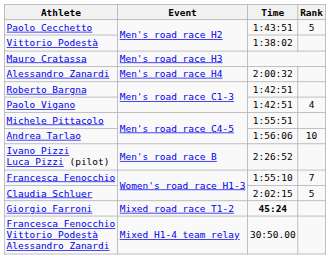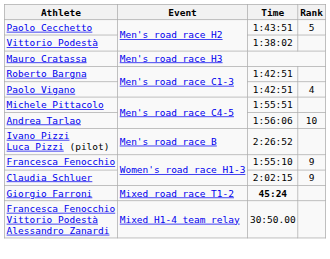 <table class=wikitable>
 <tr>
 <th>Athlete</th>
 <th>Event</th>
 <th>Time</th>
 <th>Rank</th>
 </tr>
 <tr>
 <td><a href='#'>Paolo Cecchetto</a></td>
 <td rowspan="2"><a href='#'>Men's road race H2</a></td>
 <td align="center">1:43:51</td>
 <td align="center">5</td>
 </tr>
 <tr>
 <td><a href='#'>Vittorio Podestà</a></td>
 <td align="center">1:38:02</td>
 <td align="center"></td>
 </tr>
 <tr>
 <td><a href='#'>Mauro Cratassa</a></td>
 <td><a href='#'>Men's road race H3</a></td>
 <td align="center" colspan=2></td>
-</tr>
-<tr>
-<td><a href='#'>Alessandro Zanardi</a></td>
-<td><a href='#'>Men's road race H4</a></td>
-<td align="center">2:00:32</td>
-<td align="center"></td>
 </tr>
 <tr>
 <td><a href='#'>Roberto Bargna</a></td>
 <td rowspan="2"><a href='#'>Men's road race C1-3</a></td>
 <td align="center">1:42:51</td>
 <td align="center"></td>
 </tr>
 <tr>
 <td><a href='#'>Paolo Vigano</a></td>
 <td align="center">1:42:51</td>
 <td align="center">4</td>
 </tr>
 <tr>
 <td><a href='#'>Michele Pittacolo</a></td>
 <td rowspan="2"><a href='#'>Men's road race C4-5</a></td>
 <td align="center">1:55:51</td>
 <td align="center"></td>
 </tr>
 <tr>
 <td><a href='#'>Andrea Tarlao</a></td>
 <td align="center">1:56:06</td>
 <td align="center">10</td>
 </tr>
 <tr>
 <td><a href='#'>Ivano Pizzi</a> <br><a href='#'>Luca Pizzi</a> (pilot)</td>
 <td><a href='#'>Men's road race B</a></td>
 <td align="center">2:26:52</td>
 <td align="center"></td>
 </tr>
 <tr>
 <td><a href='#'>Francesca Fenocchio</a></td>
 <td rowspan="2"><a href='#'>Women's road race H1-3</a></td>
 <td align="center">1:55:10</td>
-<td align="center">7</td>
+<td align="center">9</td>
 </tr>
 <tr>
 <td><a href='#'>Claudia Schluer</a></td>
 <td align="center">2:02:15</td>
-<td align="center">5</td>
+<td align="center">9</td>
 </tr>
 <tr>
 <td><a href='#'>Giorgio Farroni</a></td>
 <td><a href='#'>Mixed road race T1-2</a></td>
 <td align="center"><strong>45:24</strong></td>
 <td align="center"></td>
 </tr>
 <tr>
 <td><a href='#'>Francesca Fenocchio</a><br><a href='#'>Vittorio Podestà</a><br><a href='#'>Alessandro Zanardi</a></td>
 <td><a href='#'>Mixed H1-4 team relay</a></td>
 <td align="center">30:50.00</td>
 <td align="center"></td>
 </tr>
 </table>
